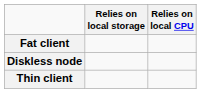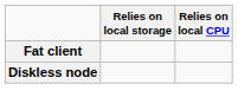 <table class="wikitable floatright">
 <tr>
 <td></td>
 <th><small>Relies on <br>local storage</small></th>
 <th><small>Relies on <br>local <a href='#'>CPU</a></small></th>
 </tr>
 <tr>
 <th>Fat client</th>
 <td></td>
 <td></td>
 </tr>
 <tr>
 <th>Diskless node</th>
 <td></td>
 <td></td>
 </tr>
-<tr>
-<th>Thin client</th>
-<td></td>
-<td></td>
-</tr>
 </table>
